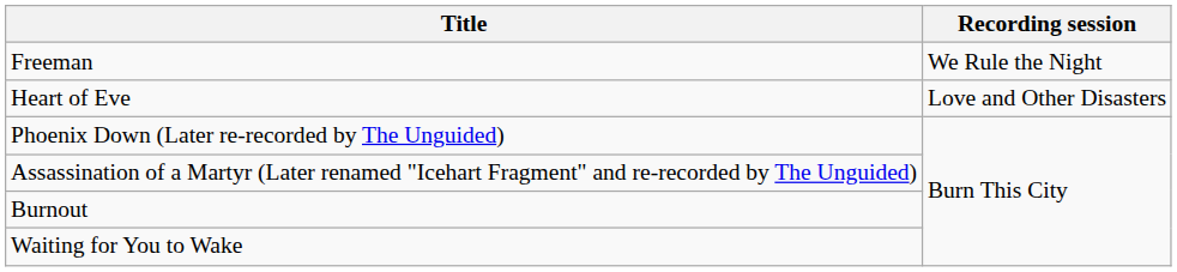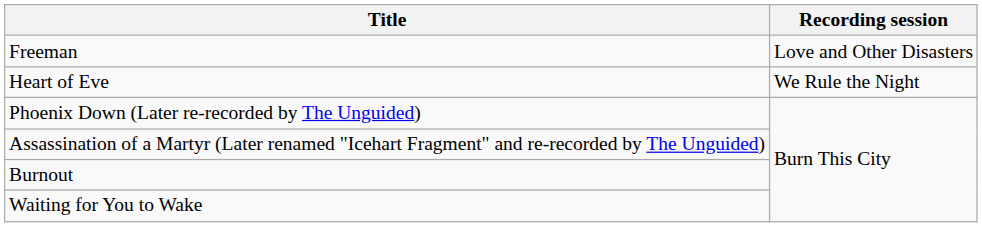 <table class="wikitable" border="1">
 <tr>
 <th>Title</th>
 <th>Recording session</th>
 </tr>
 <tr>
 <td>Freeman</td>
-<td>We Rule the Night</td>
+<td>Love and Other Disasters</td>
 </tr>
 <tr>
 <td>Heart of Eve</td>
-<td>Love and Other Disasters</td>
+<td>We Rule the Night</td>
 </tr>
 <tr>
 <td>Phoenix Down (Later re-recorded by <a href='#'>The Unguided</a>)</td>
 <td rowspan="4">Burn This City</td>
 </tr>
 <tr>
 <td>Assassination of a Martyr (Later renamed "Icehart Fragment" and re-recorded by <a href='#'>The Unguided</a>)</td>
 </tr>
 <tr>
 <td>Burnout</td>
 </tr>
 <tr>
 <td>Waiting for You to Wake</td>
 </tr>
 </table>
